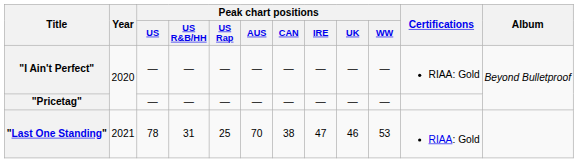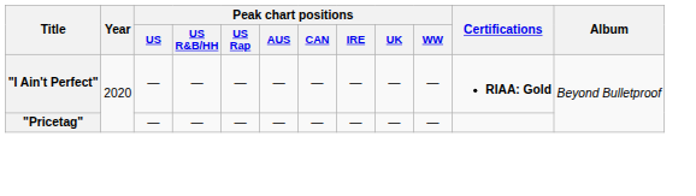 <table class="wikitable plainrowheaders" style="text-align:center;">
 <tr>
 <th rowspan="2">Title</th>
 <th rowspan="2">Year</th>
 <th colspan="8">Peak chart positions</th>
 <th rowspan="2"><a href='#'>Certifications</a></th>
 <th rowspan="2">Album</th>
 </tr>
 <tr>
 <th scope="col" style="width:3em;font-size:90%;"><a href='#'>US</a><br></th>
 <th scope="col" style="width:3em;font-size:90%;"><a href='#'>US<br>R&B/HH</a><br></th>
 <th scope="col" style="width:3em;font-size:90%;"><a href='#'>US<br>Rap</a><br></th>
 <th scope="col" style="width:3em;font-size:90%;"><a href='#'>AUS</a><br></th>
 <th scope="col" style="width:3em;font-size:90%;"><a href='#'>CAN</a><br></th>
 <th scope="col" style="width:3em;font-size:90%;"><a href='#'>IRE</a><br></th>
 <th scope="col" style="width:3em;font-size:90%;"><a href='#'>UK</a><br></th>
 <th scope="col" style="width:3em;font-size:90%;"><a href='#'>WW</a><br></th>
 </tr>
 <tr>
 <th scope="row">"I Ain't Perfect"<br></th>
 <td rowspan="2">2020</td>
 <td>—</td>
 <td>—</td>
 <td>—</td>
 <td>—</td>
 <td>—</td>
 <td>—</td>
 <td>—</td>
 <td>—</td>
-<td><br><ul><li>RIAA: Gold</li></ul></td>
+<td><strong><br><ul><li>RIAA: Gold</li></ul></strong></td>
 <td rowspan="2"><em>Beyond Bulletproof</em></td>
 </tr>
 <tr>
 <th scope="row">"Pricetag"<br></th>
 <td>—</td>
 <td>—</td>
 <td>—</td>
 <td>—</td>
 <td>—</td>
 <td>—</td>
 <td>—</td>
 <td>—</td>
 <td></td>
 </tr>
-<tr>
-<th scope="row">"<a href='#'>Last One Standing</a>"<br></th>
-<td>2021</td>
-<td>78</td>
-<td>31</td>
-<td>25</td>
-<td>70</td>
-<td>38</td>
-<td>47</td>
-<td>46</td>
-<td>53</td>
-<td><br><ul><li><a href='#'>RIAA</a>: Gold</li></ul></td>
-<td></td>
-</tr>
 </table>
